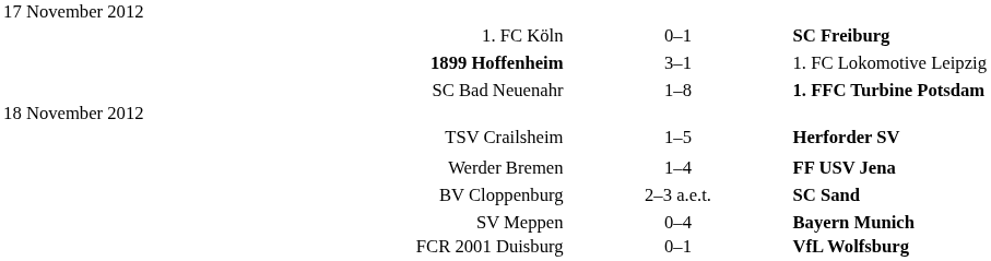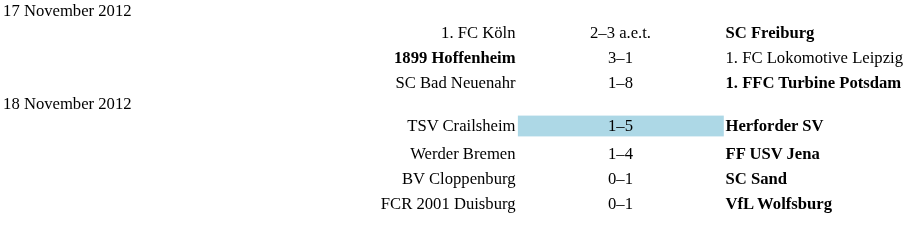 <table width=100% cellspacing=1>
 <tr>
 <th width=25%></th>
 <th width=10%></th>
 <th width=25%></th>
 <th></th>
 </tr>
 <tr>
 <td>17 November 2012</td>
 </tr>
 <tr>
 <td align=right>1. FC Köln</td>
-<td align=center>0–1</td>
+<td align=center>2–3 a.e.t.</td>
 <td><strong>SC Freiburg</strong></td>
 </tr>
 <tr>
 <td></td>
 </tr>
 <tr>
 <td align=right><strong>1899 Hoffenheim</strong></td>
 <td align=center>3–1</td>
 <td>1. FC Lokomotive Leipzig</td>
 </tr>
 <tr>
 <td></td>
 </tr>
 <tr>
 <td align=right>SC Bad Neuenahr</td>
 <td align=center>1–8</td>
 <td><strong>1. FFC Turbine Potsdam</strong></td>
 </tr>
 <tr>
 <td>18 November 2012</td>
 </tr>
 <tr>
 <td align=right>TSV Crailsheim</td>
-<td align=center>1–5</td>
+<td align=center style="background: lightblue;">1–5</td>
 <td><strong>Herforder SV</strong></td>
 </tr>
 <tr>
 <td></td>
 </tr>
 <tr>
 <td></td>
 </tr>
 <tr>
 <td align=right>Werder Bremen</td>
 <td align=center>1–4</td>
 <td><strong>FF USV Jena</strong></td>
 </tr>
 <tr>
 <td></td>
 </tr>
 <tr>
 <td align=right>BV Cloppenburg</td>
-<td align=center>2–3 a.e.t.</td>
+<td align=center>0–1</td>
 <td><strong>SC Sand</strong></td>
 </tr>
 <tr>
-<td></td>
-</tr>
-<tr>
-<td align=right>SV Meppen</td>
-<td align=center>0–4</td>
-<td><strong>Bayern Munich</strong></td>
 <td></td>
 </tr>
 <tr>
 <td align=right>FCR 2001 Duisburg</td>
 <td align=center>0–1</td>
 <td><strong>VfL Wolfsburg</strong></td>
 </tr>
 <tr>
 </tr>
 </table>
